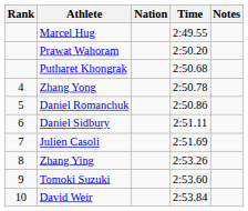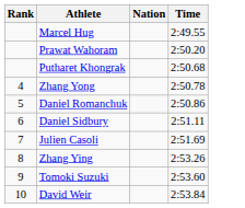 <table class="wikitable sortable" style="text-align:center">
 <tr>
 <th>Rank</th>
 <th>Athlete</th>
 <th>Nation</th>
 <th>Time</th>
-<th>Notes</th>
 </tr>
 <tr>
 <td></td>
 <td align=left><a href='#'>Marcel Hug</a></td>
 <td align=left></td>
 <td>2:49.55</td>
-<td><strong></strong></td>
 </tr>
 <tr>
 <td></td>
 <td align=left><a href='#'>Prawat Wahoram</a></td>
 <td align=left></td>
 <td>2:50.20</td>
-<td></td>
 </tr>
 <tr>
 <td></td>
 <td align=left><a href='#'>Putharet Khongrak</a></td>
 <td align=left></td>
 <td>2:50.68</td>
-<td></td>
 </tr>
 <tr>
 <td>4</td>
 <td align=left><a href='#'>Zhang Yong</a></td>
 <td align=left></td>
 <td>2:50.78</td>
-<td></td>
 </tr>
 <tr>
 <td>5</td>
 <td align=left><a href='#'>Daniel Romanchuk</a></td>
 <td align=left></td>
 <td>2:50.86</td>
-<td></td>
 </tr>
 <tr>
 <td>6</td>
 <td align=left><a href='#'>Daniel Sidbury</a></td>
 <td align=left></td>
 <td>2:51.11</td>
-<td></td>
 </tr>
 <tr>
 <td>7</td>
 <td align=left><a href='#'>Julien Casoli</a></td>
 <td align=left></td>
 <td>2:51.69</td>
-<td></td>
 </tr>
 <tr>
 <td>8</td>
 <td align=left><a href='#'>Zhang Ying</a></td>
 <td align=left></td>
 <td>2:53.26</td>
-<td></td>
 </tr>
 <tr>
 <td>9</td>
 <td align=left><a href='#'>Tomoki Suzuki</a></td>
 <td align=left></td>
 <td>2:53.60</td>
-<td></td>
 </tr>
 <tr>
 <td>10</td>
 <td align=left><a href='#'>David Weir</a></td>
 <td align=left></td>
 <td>2:53.84</td>
-<td></td>
 </tr>
 </table>
